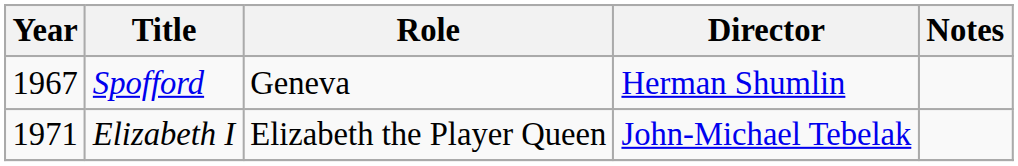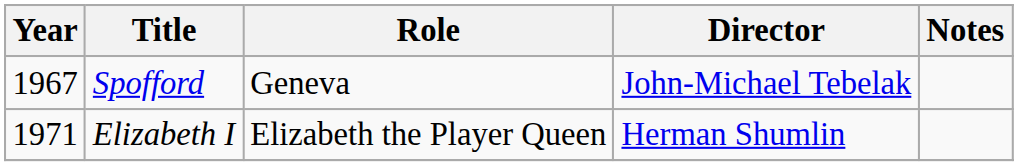 <table class="wikitable sortable">
 <tr>
 <th>Year</th>
 <th>Title</th>
 <th>Role</th>
 <th>Director</th>
 <th>Notes</th>
 </tr>
 <tr>
 <td>1967</td>
 <td><em><a href='#'>Spofford</a></em></td>
 <td>Geneva</td>
-<td><a href='#'>Herman Shumlin</a></td>
+<td><a href='#'>John-Michael Tebelak</a></td>
 <td></td>
 </tr>
 <tr>
 <td>1971</td>
 <td><em>Elizabeth I</em></td>
 <td>Elizabeth the Player Queen</td>
-<td><a href='#'>John-Michael Tebelak</a></td>
+<td><a href='#'>Herman Shumlin</a></td>
 <td></td>
 </tr>
 <tr>
 </tr>
 </table>
